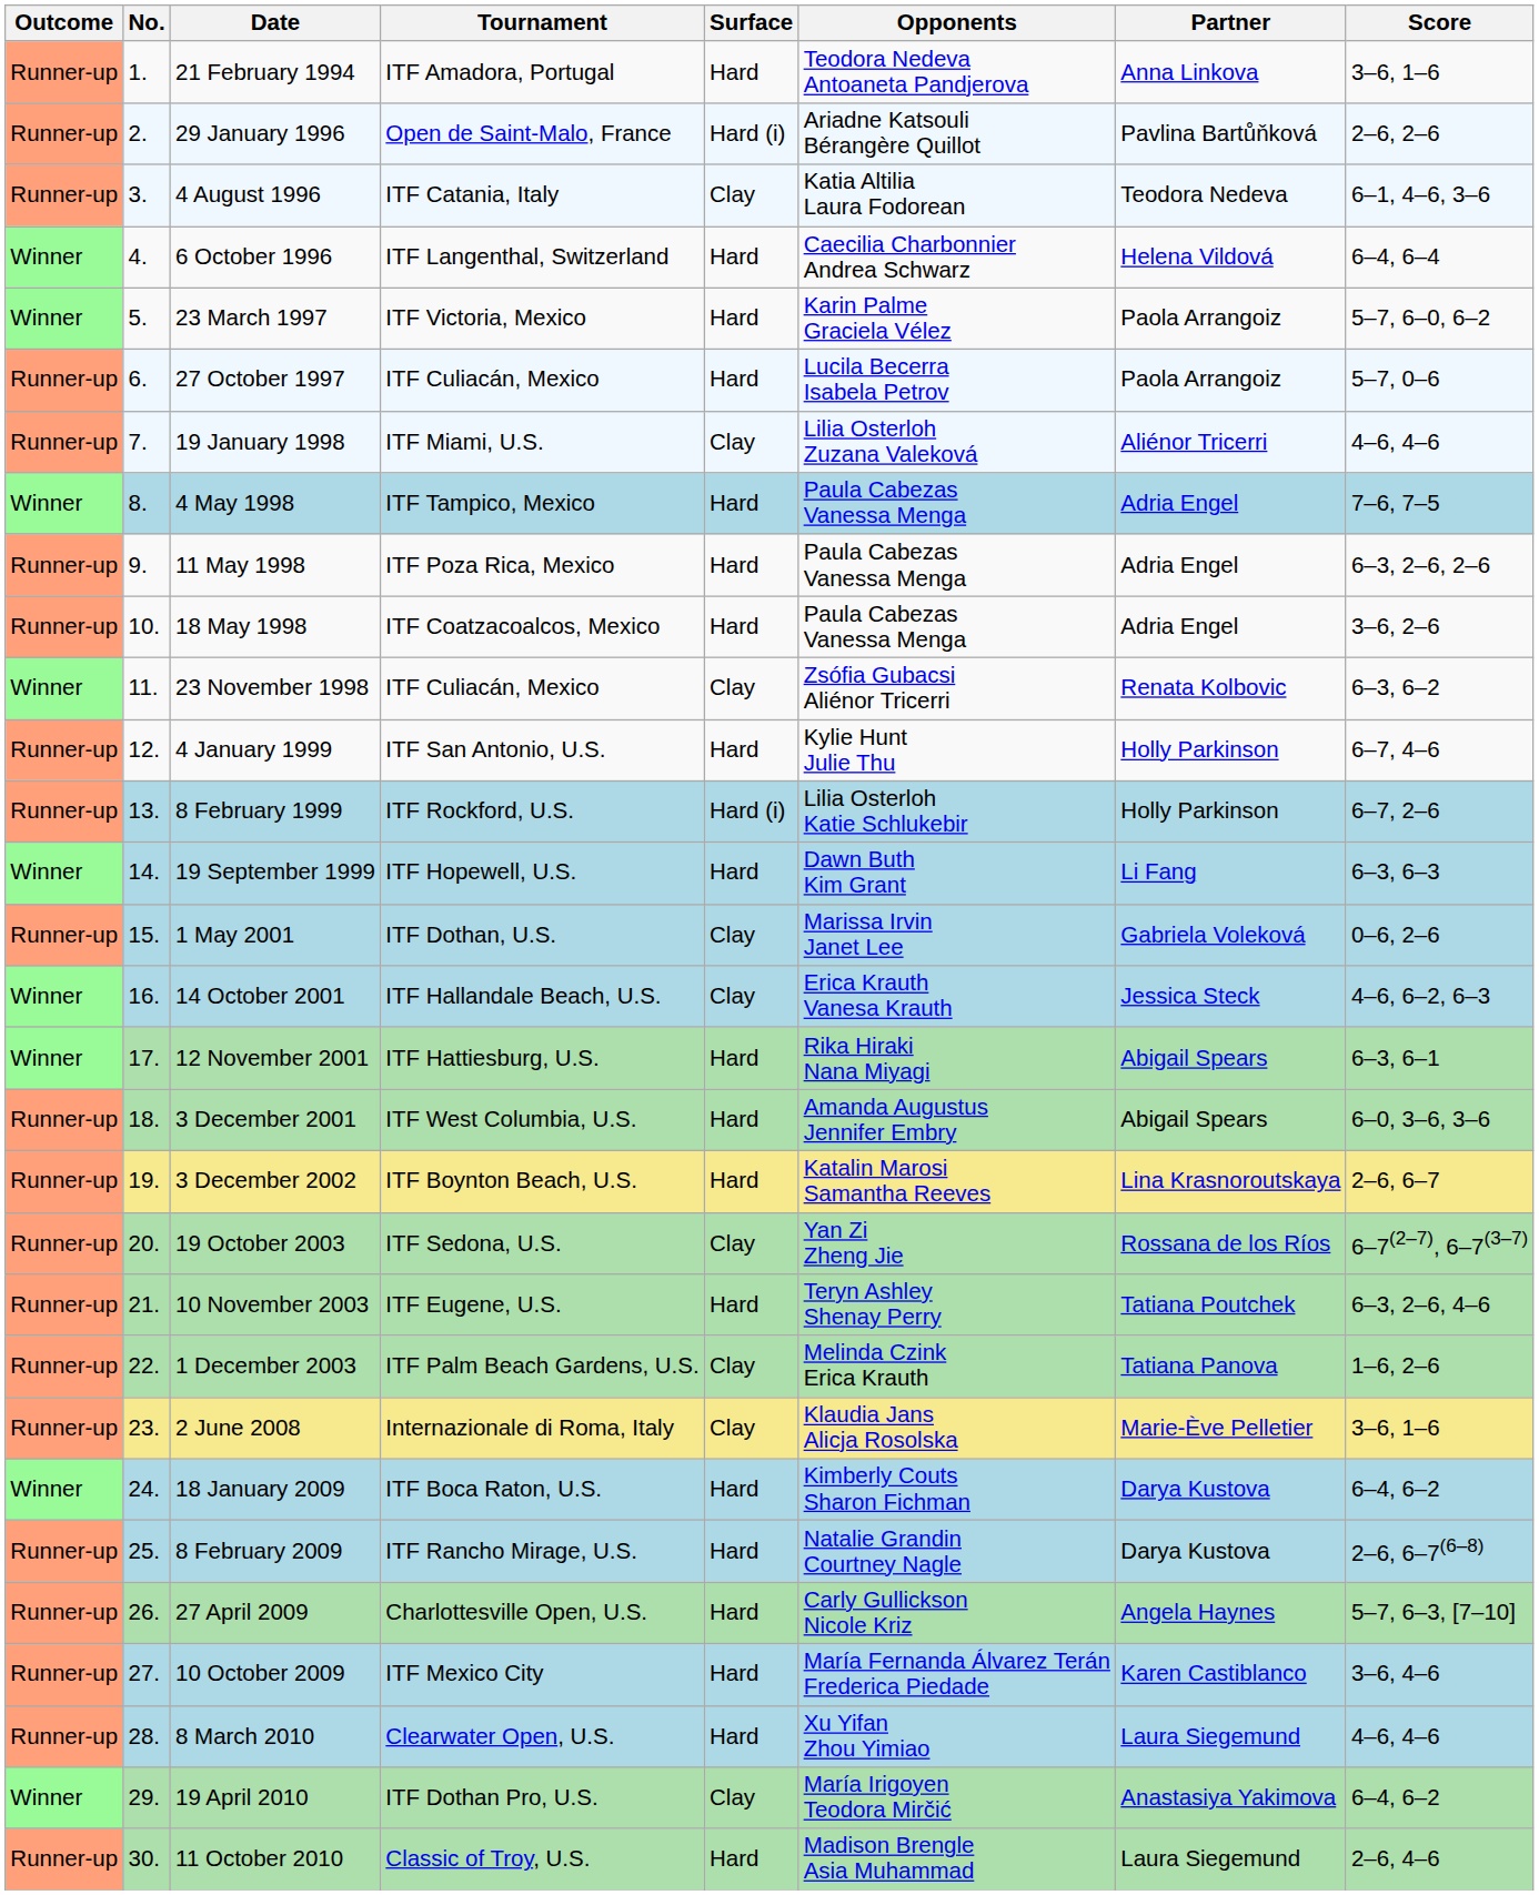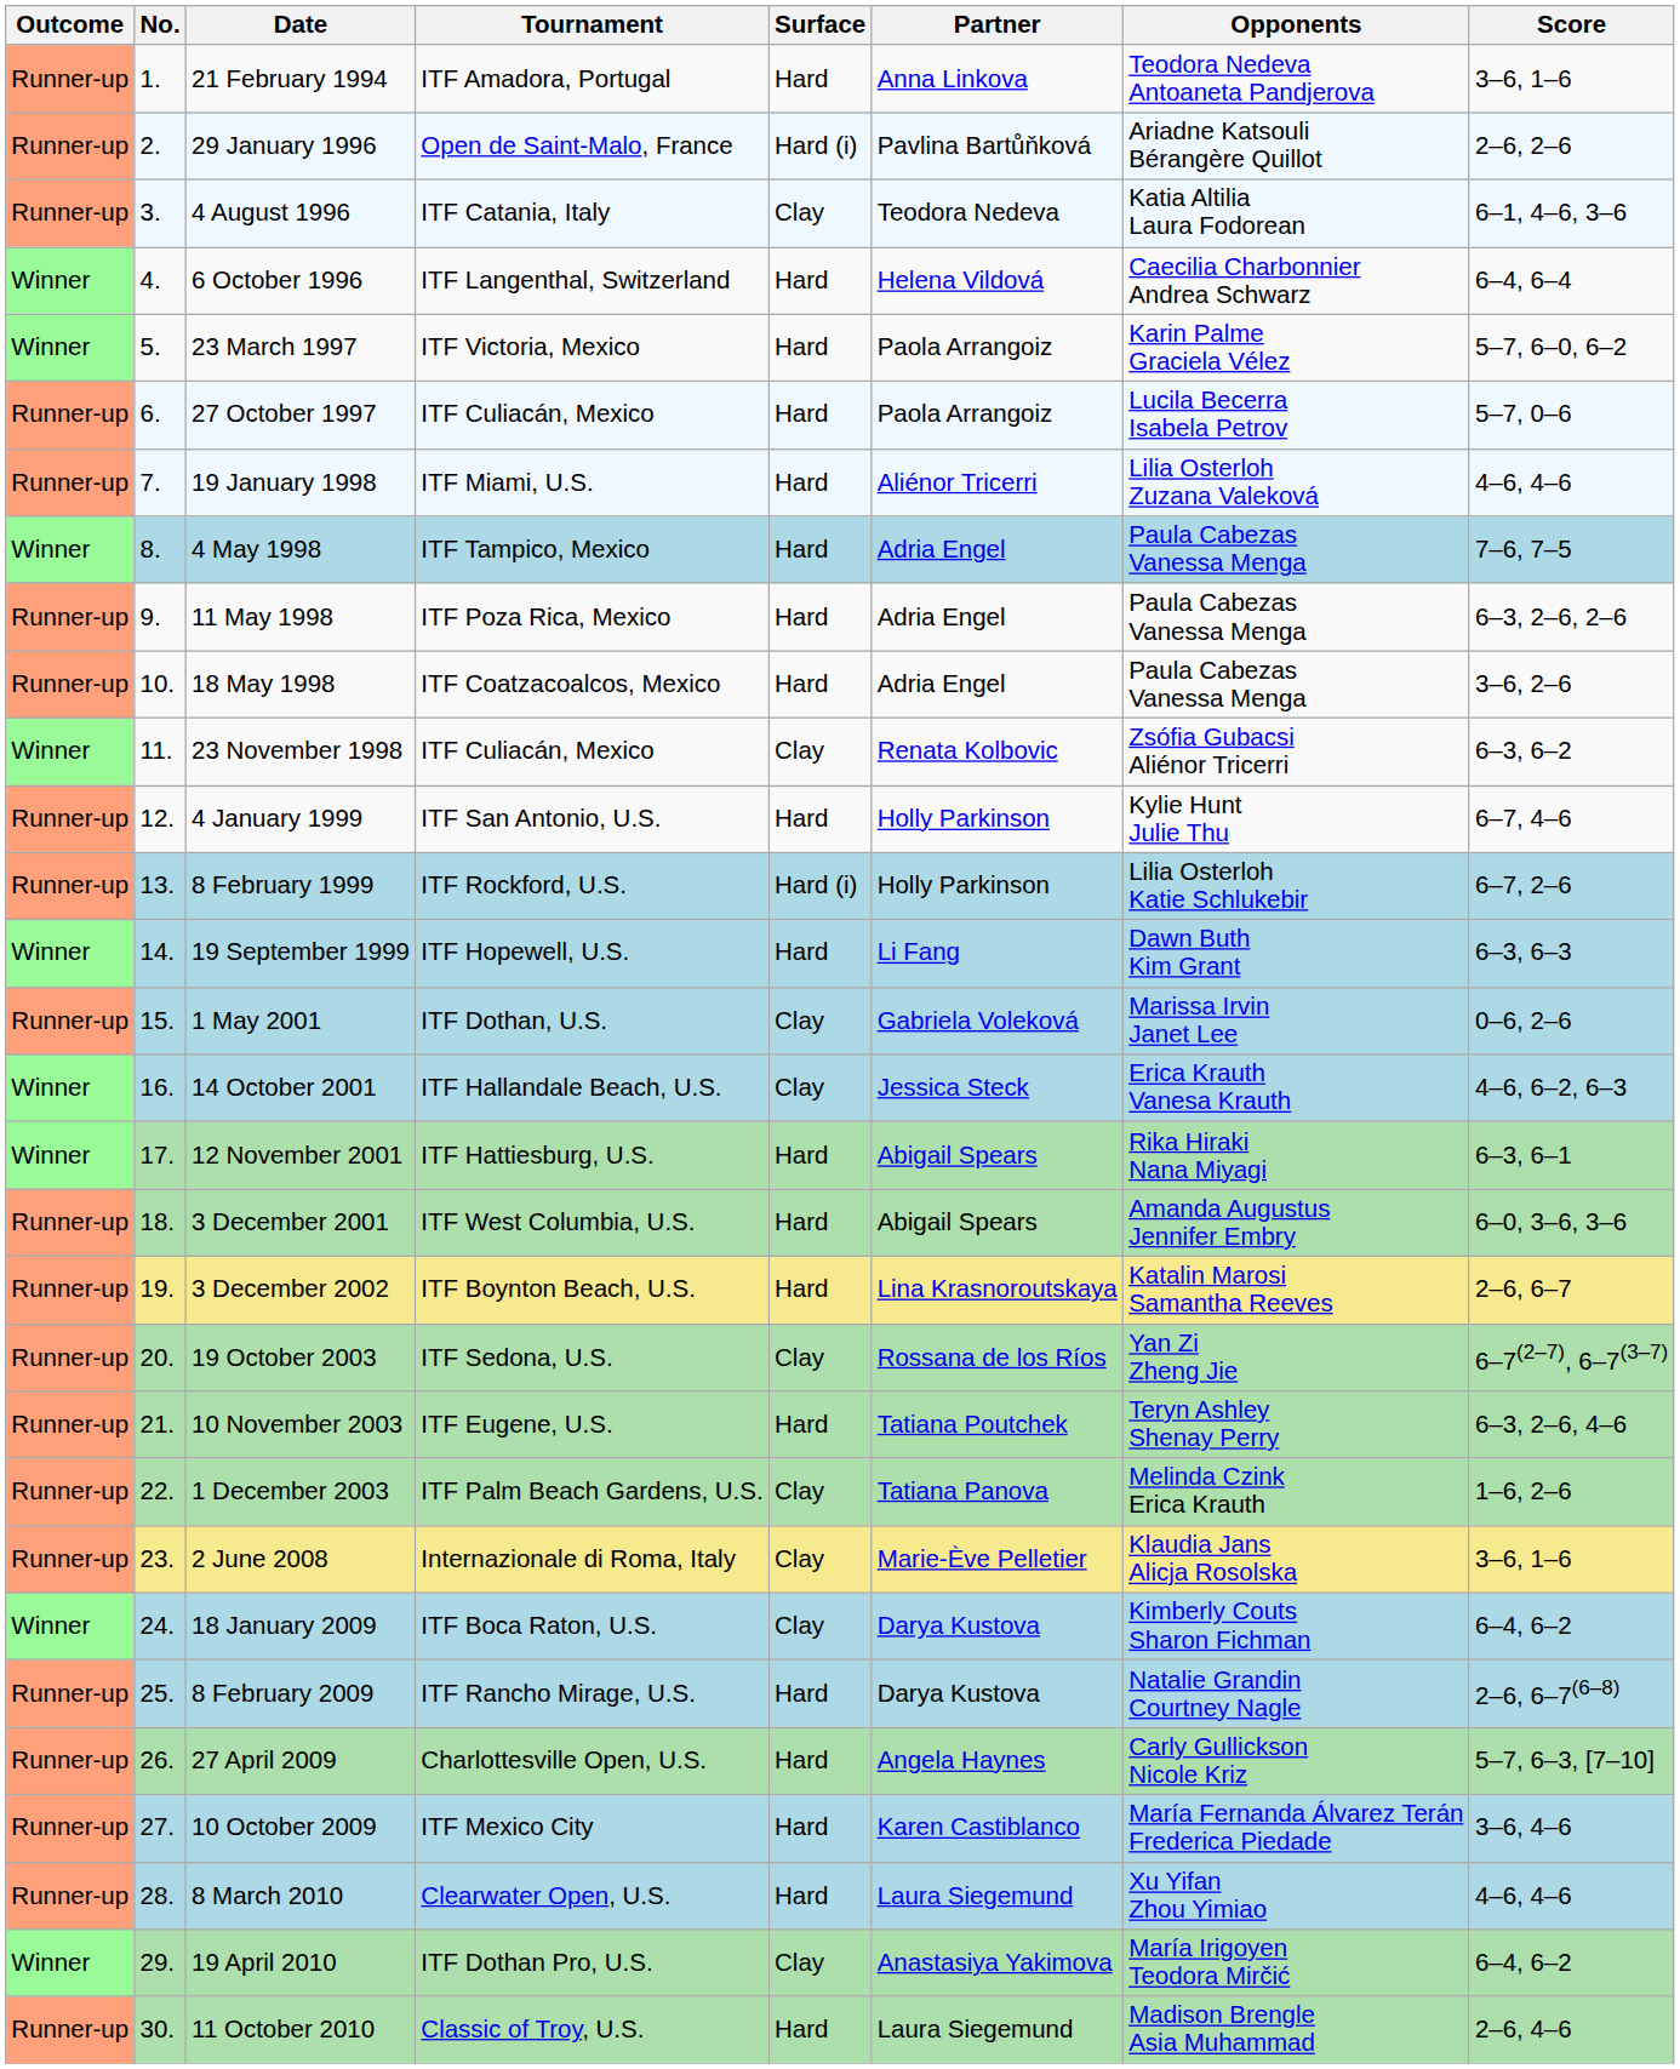 <table class="sortable wikitable">
 <tr>
 <th>Outcome</th>
 <th>No.</th>
 <th>Date</th>
 <th>Tournament</th>
 <th>Surface</th>
+<th>Partner</th>
 <th>Opponents</th>
-<th>Partner</th>
 <th class="unsortable">Score</th>
 </tr>
 <tr>
 <td style="background:#ffa07a;">Runner-up</td>
 <td>1.</td>
 <td>21 February 1994</td>
 <td>ITF Amadora, Portugal</td>
 <td>Hard</td>
+<td> <a href='#'>Anna Linkova</a></td>
 <td> <a href='#'>Teodora Nedeva</a> <br>  <a href='#'>Antoaneta Pandjerova</a></td>
-<td> <a href='#'>Anna Linkova</a></td>
 <td>3–6, 1–6</td>
 </tr>
 <tr style="background:#f0f8ff;">
 <td style="background:#ffa07a;">Runner-up</td>
 <td>2.</td>
 <td>29 January 1996</td>
 <td><a href='#'>Open de Saint-Malo</a>, France</td>
 <td>Hard (i)</td>
+<td> Pavlina Bartůňková</td>
 <td> Ariadne Katsouli <br>  Bérangère Quillot</td>
-<td> Pavlina Bartůňková</td>
 <td>2–6, 2–6</td>
 </tr>
 <tr style="background:#f0f8ff;">
 <td style="background:#ffa07a;">Runner-up</td>
 <td>3.</td>
 <td>4 August 1996</td>
 <td>ITF Catania, Italy</td>
 <td>Clay</td>
+<td> Teodora Nedeva</td>
 <td> Katia Altilia <br>  Laura Fodorean</td>
-<td> Teodora Nedeva</td>
 <td>6–1, 4–6, 3–6</td>
 </tr>
 <tr>
 <td bgcolor="98FB98">Winner</td>
 <td>4.</td>
 <td>6 October 1996</td>
 <td>ITF Langenthal, Switzerland</td>
 <td>Hard</td>
+<td> <a href='#'>Helena Vildová</a></td>
 <td> <a href='#'>Caecilia Charbonnier</a> <br>  Andrea Schwarz</td>
-<td> <a href='#'>Helena Vildová</a></td>
 <td>6–4, 6–4</td>
 </tr>
 <tr>
 <td bgcolor="98FB98">Winner</td>
 <td>5.</td>
 <td>23 March 1997</td>
 <td>ITF Victoria, Mexico</td>
 <td>Hard</td>
+<td> Paola Arrangoiz</td>
 <td> <a href='#'>Karin Palme</a> <br>  <a href='#'>Graciela Vélez</a></td>
-<td> Paola Arrangoiz</td>
 <td>5–7, 6–0, 6–2</td>
 </tr>
 <tr style="background:#f0f8ff;">
 <td style="background:#ffa07a;">Runner-up</td>
 <td>6.</td>
 <td>27 October 1997</td>
 <td>ITF Culiacán, Mexico</td>
 <td>Hard</td>
+<td> Paola Arrangoiz</td>
 <td> <a href='#'>Lucila Becerra</a> <br>  <a href='#'>Isabela Petrov</a></td>
-<td> Paola Arrangoiz</td>
 <td>5–7, 0–6</td>
 </tr>
 <tr style="background:#f0f8ff;">
 <td style="background:#ffa07a;">Runner-up</td>
 <td>7.</td>
 <td>19 January 1998</td>
 <td>ITF Miami, U.S.</td>
-<td>Clay</td>
+<td>Hard</td>
+<td> <a href='#'>Aliénor Tricerri</a></td>
 <td> <a href='#'>Lilia Osterloh</a> <br>  <a href='#'>Zuzana Valeková</a></td>
-<td> <a href='#'>Aliénor Tricerri</a></td>
 <td>4–6, 4–6</td>
 </tr>
 <tr style="background:lightblue;">
 <td bgcolor="98FB98">Winner</td>
 <td>8.</td>
 <td>4 May 1998</td>
 <td>ITF Tampico, Mexico</td>
 <td>Hard</td>
+<td> <a href='#'>Adria Engel</a></td>
 <td> <a href='#'>Paula Cabezas</a> <br>  <a href='#'>Vanessa Menga</a></td>
-<td> <a href='#'>Adria Engel</a></td>
 <td>7–6, 7–5</td>
 </tr>
 <tr>
 <td style="background:#ffa07a;">Runner-up</td>
 <td>9.</td>
 <td>11 May 1998</td>
 <td>ITF Poza Rica, Mexico</td>
 <td>Hard</td>
+<td> Adria Engel</td>
 <td> Paula Cabezas <br>  Vanessa Menga</td>
-<td> Adria Engel</td>
 <td>6–3, 2–6, 2–6</td>
 </tr>
 <tr>
 <td style="background:#ffa07a;">Runner-up</td>
 <td>10.</td>
 <td>18 May 1998</td>
 <td>ITF Coatzacoalcos, Mexico</td>
 <td>Hard</td>
+<td> Adria Engel</td>
 <td> Paula Cabezas <br>  Vanessa Menga</td>
-<td> Adria Engel</td>
 <td>3–6, 2–6</td>
 </tr>
 <tr>
 <td bgcolor="98FB98">Winner</td>
 <td>11.</td>
 <td>23 November 1998</td>
 <td>ITF Culiacán, Mexico</td>
 <td>Clay</td>
+<td> <a href='#'>Renata Kolbovic</a></td>
 <td> <a href='#'>Zsófia Gubacsi</a> <br>  Aliénor Tricerri</td>
-<td> <a href='#'>Renata Kolbovic</a></td>
 <td>6–3, 6–2</td>
 </tr>
 <tr>
 <td style="background:#ffa07a;">Runner-up</td>
 <td>12.</td>
 <td>4 January 1999</td>
 <td>ITF San Antonio, U.S.</td>
 <td>Hard</td>
+<td> <a href='#'>Holly Parkinson</a></td>
 <td> Kylie Hunt <br>  <a href='#'>Julie Thu</a></td>
-<td> <a href='#'>Holly Parkinson</a></td>
 <td>6–7, 4–6</td>
 </tr>
 <tr style="background:lightblue;">
 <td style="background:#ffa07a;">Runner-up</td>
 <td>13.</td>
 <td>8 February 1999</td>
 <td>ITF Rockford, U.S.</td>
 <td>Hard (i)</td>
+<td> Holly Parkinson</td>
 <td> Lilia Osterloh <br>  <a href='#'>Katie Schlukebir</a></td>
-<td> Holly Parkinson</td>
 <td>6–7, 2–6</td>
 </tr>
 <tr style="background:lightblue;">
 <td style="background:#98FB98;">Winner</td>
 <td>14.</td>
 <td>19 September 1999</td>
 <td>ITF Hopewell, U.S.</td>
 <td>Hard</td>
+<td> <a href='#'>Li Fang</a></td>
 <td> <a href='#'>Dawn Buth</a> <br>  <a href='#'>Kim Grant</a></td>
-<td> <a href='#'>Li Fang</a></td>
 <td>6–3, 6–3</td>
 </tr>
 <tr style="background:lightblue;">
 <td style="background:#ffa07a;">Runner-up</td>
 <td>15.</td>
 <td>1 May 2001</td>
 <td>ITF Dothan, U.S.</td>
 <td>Clay</td>
+<td> <a href='#'>Gabriela Voleková</a></td>
 <td> <a href='#'>Marissa Irvin</a> <br>  <a href='#'>Janet Lee</a></td>
-<td> <a href='#'>Gabriela Voleková</a></td>
 <td>0–6, 2–6</td>
 </tr>
 <tr style="background:lightblue;">
 <td bgcolor="98FB98">Winner</td>
 <td>16.</td>
 <td>14 October 2001</td>
 <td>ITF Hallandale Beach, U.S.</td>
 <td>Clay</td>
+<td> <a href='#'>Jessica Steck</a></td>
 <td> <a href='#'>Erica Krauth</a> <br>  <a href='#'>Vanesa Krauth</a></td>
-<td> <a href='#'>Jessica Steck</a></td>
 <td>4–6, 6–2, 6–3</td>
 </tr>
 <tr style="background:#addfad;">
 <td bgcolor="98FB98">Winner</td>
 <td>17.</td>
 <td>12 November 2001</td>
 <td>ITF Hattiesburg, U.S.</td>
 <td>Hard</td>
+<td> <a href='#'>Abigail Spears</a></td>
 <td> <a href='#'>Rika Hiraki</a> <br>  <a href='#'>Nana Miyagi</a></td>
-<td> <a href='#'>Abigail Spears</a></td>
 <td>6–3, 6–1</td>
 </tr>
 <tr style="background:#addfad;">
 <td style="background:#ffa07a;">Runner-up</td>
 <td>18.</td>
 <td>3 December 2001</td>
 <td>ITF West Columbia, U.S.</td>
 <td>Hard</td>
+<td> Abigail Spears</td>
 <td> <a href='#'>Amanda Augustus</a> <br>  <a href='#'>Jennifer Embry</a></td>
-<td> Abigail Spears</td>
 <td>6–0, 3–6, 3–6</td>
 </tr>
 <tr style="background:#f7e98e;">
 <td bgcolor="FFA07A">Runner-up</td>
 <td>19.</td>
 <td>3 December 2002</td>
 <td>ITF Boynton Beach, U.S.</td>
 <td>Hard</td>
+<td> <a href='#'>Lina Krasnoroutskaya</a></td>
 <td> <a href='#'>Katalin Marosi</a> <br>  <a href='#'>Samantha Reeves</a></td>
-<td> <a href='#'>Lina Krasnoroutskaya</a></td>
 <td>2–6, 6–7</td>
 </tr>
 <tr style="background:#addfad;">
 <td bgcolor="FFA07A">Runner-up</td>
 <td>20.</td>
 <td>19 October 2003</td>
 <td>ITF Sedona, U.S.</td>
 <td>Clay</td>
+<td> <a href='#'>Rossana de los Ríos</a></td>
 <td> <a href='#'>Yan Zi</a> <br>  <a href='#'>Zheng Jie</a></td>
-<td> <a href='#'>Rossana de los Ríos</a></td>
 <td>6–7<sup>(2–7)</sup>, 6–7<sup>(3–7)</sup></td>
 </tr>
 <tr style="background:#addfad;">
 <td bgcolor="FFA07A">Runner-up</td>
 <td>21.</td>
 <td>10 November 2003</td>
 <td>ITF Eugene, U.S.</td>
 <td>Hard</td>
+<td> <a href='#'>Tatiana Poutchek</a></td>
 <td> <a href='#'>Teryn Ashley</a> <br>  <a href='#'>Shenay Perry</a></td>
-<td> <a href='#'>Tatiana Poutchek</a></td>
 <td>6–3, 2–6, 4–6</td>
 </tr>
 <tr style="background:#addfad;">
 <td bgcolor=FFA07A>Runner-up</td>
 <td>22.</td>
 <td>1 December 2003</td>
 <td>ITF Palm Beach Gardens, U.S.</td>
 <td>Clay</td>
+<td> <a href='#'>Tatiana Panova</a></td>
 <td> <a href='#'>Melinda Czink</a> <br>  Erica Krauth</td>
-<td> <a href='#'>Tatiana Panova</a></td>
 <td>1–6, 2–6</td>
 </tr>
 <tr style="background:#f7e98e;">
 <td bgcolor=FFA07A>Runner-up</td>
 <td>23.</td>
 <td>2 June 2008</td>
 <td>Internazionale di Roma, Italy</td>
 <td>Clay</td>
+<td> <a href='#'>Marie-Ève Pelletier</a></td>
 <td> <a href='#'>Klaudia Jans</a> <br>  <a href='#'>Alicja Rosolska</a></td>
-<td> <a href='#'>Marie-Ève Pelletier</a></td>
 <td>3–6, 1–6</td>
 </tr>
 <tr style="background:lightblue;">
 <td bgcolor="98FB98">Winner</td>
 <td>24.</td>
 <td>18 January 2009</td>
 <td>ITF Boca Raton, U.S.</td>
-<td>Hard</td>
+<td>Clay</td>
+<td> <a href='#'>Darya Kustova</a></td>
 <td> <a href='#'>Kimberly Couts</a> <br>  <a href='#'>Sharon Fichman</a></td>
-<td> <a href='#'>Darya Kustova</a></td>
 <td>6–4, 6–2</td>
 </tr>
 <tr style="background:lightblue;">
 <td bgcolor="FFA07A">Runner-up</td>
 <td>25.</td>
 <td>8 February 2009</td>
 <td>ITF Rancho Mirage, U.S.</td>
 <td>Hard</td>
+<td> Darya Kustova</td>
 <td> <a href='#'>Natalie Grandin</a> <br>  <a href='#'>Courtney Nagle</a></td>
-<td> Darya Kustova</td>
 <td>2–6, 6–7<sup>(6–8)</sup></td>
 </tr>
 <tr style="background:#addfad;">
 <td style="background:#ffa07a;">Runner-up</td>
 <td>26.</td>
 <td>27 April 2009</td>
 <td>Charlottesville Open, U.S.</td>
 <td>Hard</td>
+<td> <a href='#'>Angela Haynes</a></td>
 <td> <a href='#'>Carly Gullickson</a> <br>  <a href='#'>Nicole Kriz</a></td>
-<td> <a href='#'>Angela Haynes</a></td>
 <td>5–7, 6–3, [7–10]</td>
 </tr>
 <tr style="background:lightblue;">
 <td style="background:#ffa07a;">Runner-up</td>
 <td>27.</td>
 <td>10 October 2009</td>
 <td>ITF Mexico City</td>
 <td>Hard</td>
+<td> <a href='#'>Karen Castiblanco</a></td>
 <td> <a href='#'>María Fernanda Álvarez Terán</a> <br>  <a href='#'>Frederica Piedade</a></td>
-<td> <a href='#'>Karen Castiblanco</a></td>
 <td>3–6, 4–6</td>
 </tr>
 <tr style="background:lightblue;">
 <td style="background:#ffa07a;">Runner-up</td>
 <td>28.</td>
 <td>8 March 2010</td>
 <td><a href='#'>Clearwater Open</a>, U.S.</td>
 <td>Hard</td>
+<td> <a href='#'>Laura Siegemund</a></td>
 <td> <a href='#'>Xu Yifan</a> <br>  <a href='#'>Zhou Yimiao</a></td>
-<td> <a href='#'>Laura Siegemund</a></td>
 <td>4–6, 4–6</td>
 </tr>
 <tr style="background:#addfad;">
 <td bgcolor=98FB98>Winner</td>
 <td>29.</td>
 <td>19 April 2010</td>
 <td>ITF Dothan Pro, U.S.</td>
 <td>Clay</td>
+<td> <a href='#'>Anastasiya Yakimova</a></td>
 <td> <a href='#'>María Irigoyen</a> <br>  <a href='#'>Teodora Mirčić</a></td>
-<td> <a href='#'>Anastasiya Yakimova</a></td>
 <td>6–4, 6–2</td>
 </tr>
 <tr style="background:#addfad;">
 <td style="background:#ffa07a;">Runner-up</td>
 <td>30.</td>
 <td>11 October 2010</td>
 <td><a href='#'>Classic of Troy</a>, U.S.</td>
 <td>Hard</td>
+<td> Laura Siegemund</td>
 <td> <a href='#'>Madison Brengle</a> <br>  <a href='#'>Asia Muhammad</a></td>
-<td> Laura Siegemund</td>
 <td>2–6, 4–6</td>
 </tr>
 </table>
